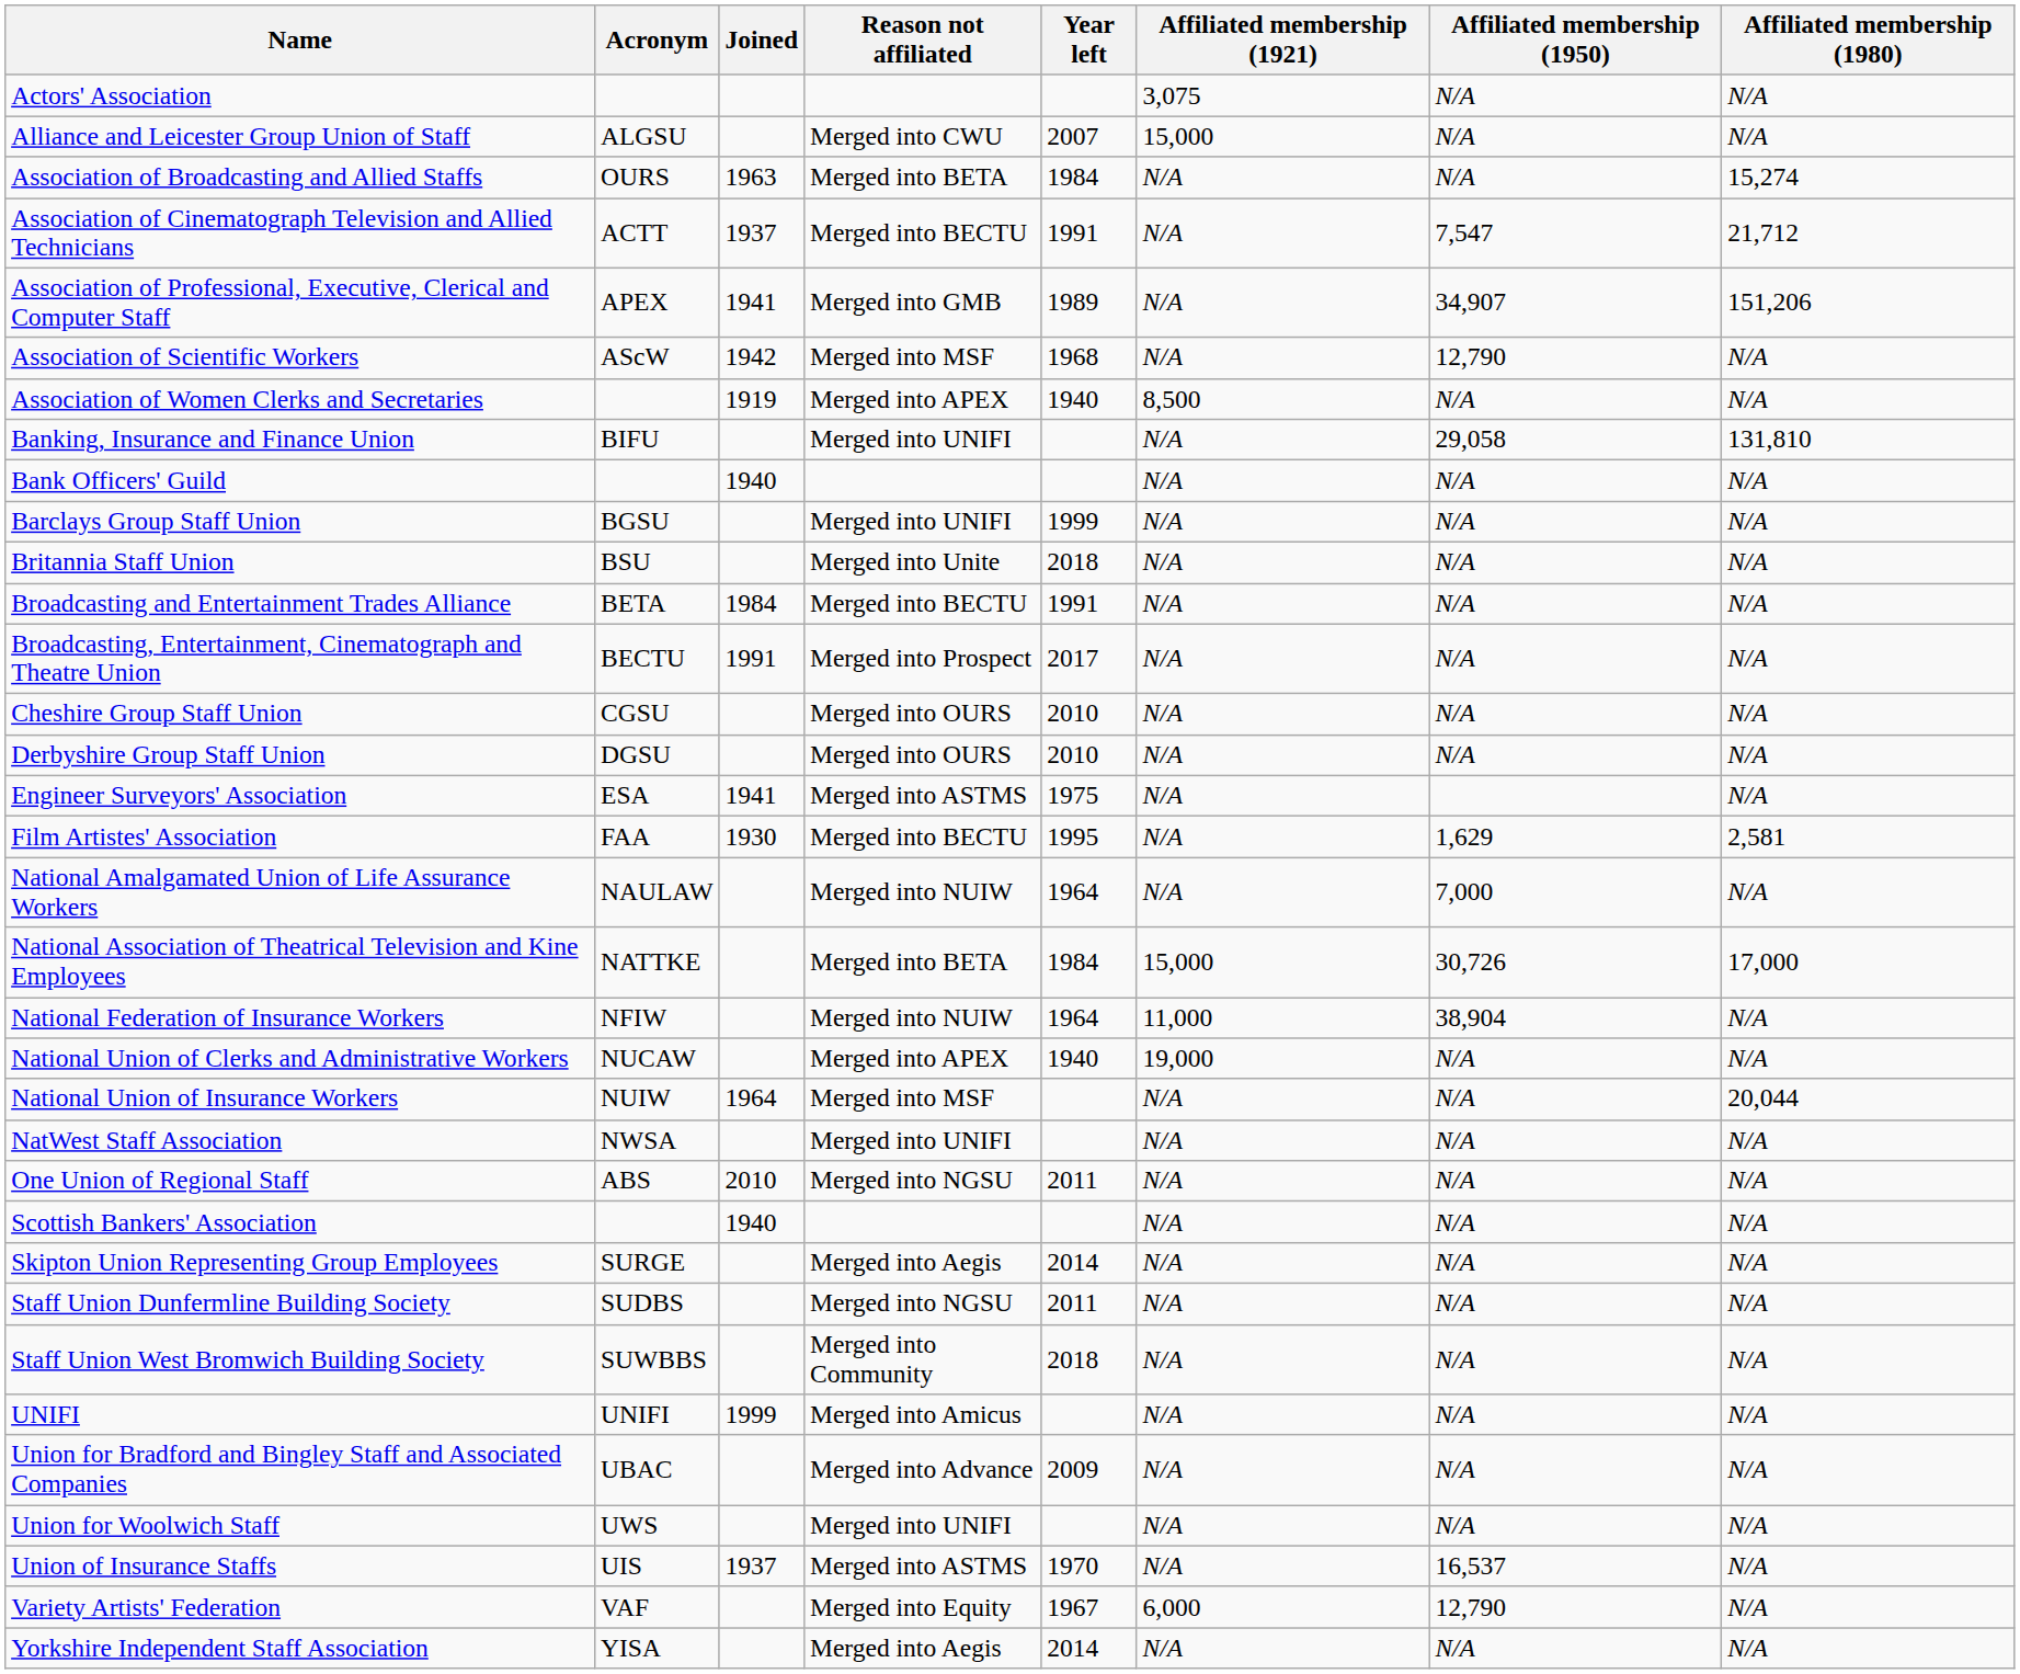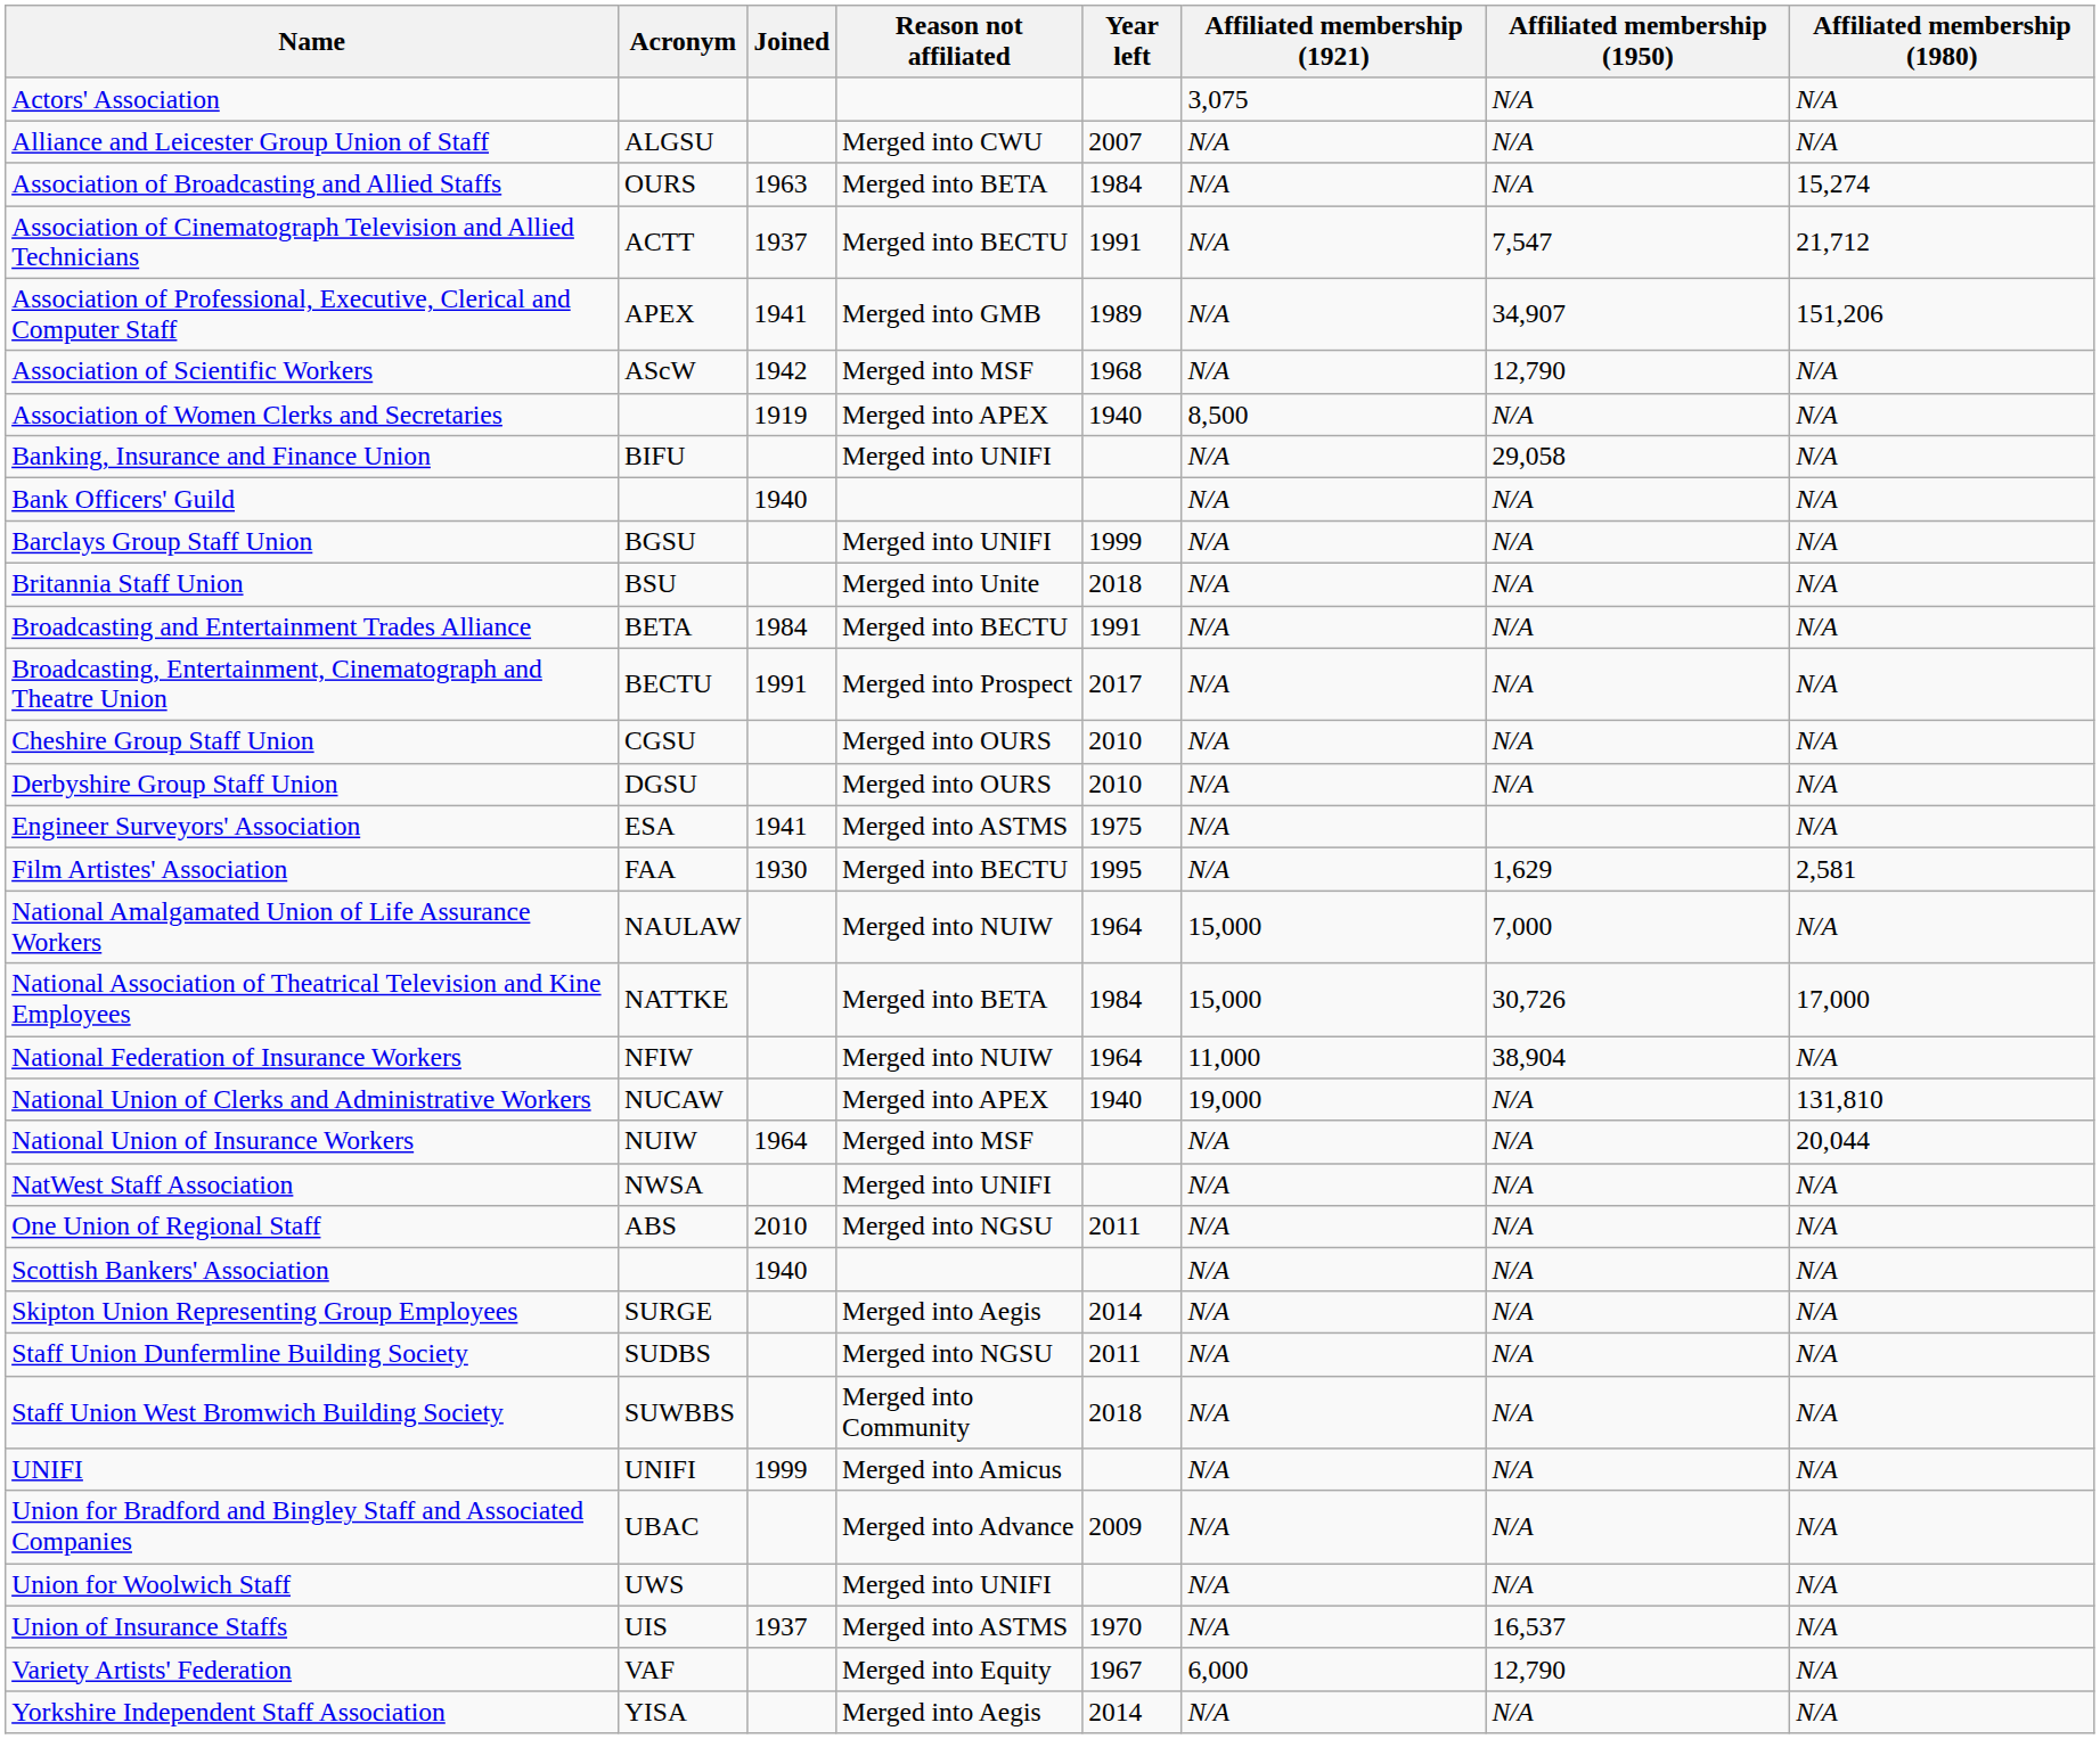 <table class="wikitable sortable">
 <tr>
 <th>Name</th>
 <th>Acronym</th>
 <th>Joined</th>
 <th>Reason not affiliated</th>
 <th>Year left</th>
 <th>Affiliated membership (1921)</th>
 <th>Affiliated membership (1950)</th>
 <th>Affiliated membership (1980)</th>
 </tr>
 <tr>
 <td><a href='#'>Actors' Association</a></td>
 <td></td>
 <td></td>
 <td></td>
 <td></td>
 <td>3,075</td>
 <td><em>N/A</em></td>
 <td><em>N/A</em></td>
 </tr>
 <tr>
 <td><a href='#'>Alliance and Leicester Group Union of Staff</a></td>
 <td>ALGSU</td>
 <td></td>
 <td>Merged into CWU</td>
 <td>2007</td>
-<td>15,000</td>
+<td><em>N/A</em></td>
 <td><em>N/A</em></td>
 <td><em>N/A</em></td>
 </tr>
 <tr>
 <td><a href='#'>Association of Broadcasting and Allied Staffs</a></td>
 <td>OURS</td>
 <td>1963</td>
 <td>Merged into BETA</td>
 <td>1984</td>
 <td><em>N/A</em></td>
 <td><em>N/A</em></td>
 <td>15,274</td>
 </tr>
 <tr>
 <td><a href='#'>Association of Cinematograph Television and Allied Technicians</a></td>
 <td>ACTT</td>
 <td>1937</td>
 <td>Merged into BECTU</td>
 <td>1991</td>
 <td><em>N/A</em></td>
 <td>7,547</td>
 <td>21,712</td>
 </tr>
 <tr>
 <td><a href='#'>Association of Professional, Executive, Clerical and Computer Staff</a></td>
 <td>APEX</td>
 <td>1941</td>
 <td>Merged into GMB</td>
 <td>1989</td>
 <td><em>N/A</em></td>
 <td>34,907</td>
 <td>151,206</td>
 </tr>
 <tr>
 <td><a href='#'>Association of Scientific Workers</a></td>
 <td>AScW</td>
 <td>1942</td>
 <td>Merged into MSF</td>
 <td>1968</td>
 <td><em>N/A</em></td>
 <td>12,790</td>
 <td><em>N/A</em></td>
 </tr>
 <tr>
 <td><a href='#'>Association of Women Clerks and Secretaries</a></td>
 <td></td>
 <td>1919</td>
 <td>Merged into APEX</td>
 <td>1940</td>
 <td>8,500</td>
 <td><em>N/A</em></td>
 <td><em>N/A</em></td>
 </tr>
 <tr>
 <td><a href='#'>Banking, Insurance and Finance Union</a></td>
 <td>BIFU</td>
 <td></td>
 <td>Merged into UNIFI</td>
 <td></td>
 <td><em>N/A</em></td>
 <td>29,058</td>
-<td>131,810</td>
+<td><em>N/A</em></td>
 </tr>
 <tr>
 <td><a href='#'>Bank Officers' Guild</a></td>
 <td></td>
 <td>1940</td>
 <td></td>
 <td></td>
 <td><em>N/A</em></td>
 <td><em>N/A</em></td>
 <td><em>N/A</em></td>
 </tr>
 <tr>
 <td><a href='#'>Barclays Group Staff Union</a></td>
 <td>BGSU</td>
 <td></td>
 <td>Merged into UNIFI</td>
 <td>1999</td>
 <td><em>N/A</em></td>
 <td><em>N/A</em></td>
 <td><em>N/A</em></td>
 </tr>
 <tr>
 <td><a href='#'>Britannia Staff Union</a></td>
 <td>BSU</td>
 <td></td>
 <td>Merged into Unite</td>
 <td>2018</td>
 <td><em>N/A</em></td>
 <td><em>N/A</em></td>
 <td><em>N/A</em></td>
 </tr>
 <tr>
 <td><a href='#'>Broadcasting and Entertainment Trades Alliance</a></td>
 <td>BETA</td>
 <td>1984</td>
 <td>Merged into BECTU</td>
 <td>1991</td>
 <td><em>N/A</em></td>
 <td><em>N/A</em></td>
 <td><em>N/A</em></td>
 </tr>
 <tr>
 <td><a href='#'>Broadcasting, Entertainment, Cinematograph and Theatre Union</a></td>
 <td>BECTU</td>
 <td>1991</td>
 <td>Merged into Prospect</td>
 <td>2017</td>
 <td><em>N/A</em></td>
 <td><em>N/A</em></td>
 <td><em>N/A</em></td>
 </tr>
 <tr>
 <td><a href='#'>Cheshire Group Staff Union</a></td>
 <td>CGSU</td>
 <td></td>
 <td>Merged into OURS</td>
 <td>2010</td>
 <td><em>N/A</em></td>
 <td><em>N/A</em></td>
 <td><em>N/A</em></td>
 </tr>
 <tr>
 <td><a href='#'>Derbyshire Group Staff Union</a></td>
 <td>DGSU</td>
 <td></td>
 <td>Merged into OURS</td>
 <td>2010</td>
 <td><em>N/A</em></td>
 <td><em>N/A</em></td>
 <td><em>N/A</em></td>
 </tr>
 <tr>
 <td><a href='#'>Engineer Surveyors' Association</a></td>
 <td>ESA</td>
 <td>1941</td>
 <td>Merged into ASTMS</td>
 <td>1975</td>
 <td><em>N/A</em></td>
 <td></td>
 <td><em>N/A</em></td>
 </tr>
 <tr>
 <td><a href='#'>Film Artistes' Association</a></td>
 <td>FAA</td>
 <td>1930</td>
 <td>Merged into BECTU</td>
 <td>1995</td>
 <td><em>N/A</em></td>
 <td>1,629</td>
 <td>2,581</td>
 </tr>
 <tr>
 <td><a href='#'>National Amalgamated Union of Life Assurance Workers</a></td>
 <td>NAULAW</td>
 <td></td>
 <td>Merged into NUIW</td>
 <td>1964</td>
-<td><em>N/A</em></td>
+<td>15,000</td>
 <td>7,000</td>
 <td><em>N/A</em></td>
 </tr>
 <tr>
 <td><a href='#'>National Association of Theatrical Television and Kine Employees</a></td>
 <td>NATTKE</td>
 <td></td>
 <td>Merged into BETA</td>
 <td>1984</td>
 <td>15,000</td>
 <td>30,726</td>
 <td>17,000</td>
 </tr>
 <tr>
 <td><a href='#'>National Federation of Insurance Workers</a></td>
 <td>NFIW</td>
 <td></td>
 <td>Merged into NUIW</td>
 <td>1964</td>
 <td>11,000</td>
 <td>38,904</td>
 <td><em>N/A</em></td>
 </tr>
 <tr>
 <td><a href='#'>National Union of Clerks and Administrative Workers</a></td>
 <td>NUCAW</td>
 <td></td>
 <td>Merged into APEX</td>
 <td>1940</td>
 <td>19,000</td>
 <td><em>N/A</em></td>
-<td><em>N/A</em></td>
+<td>131,810</td>
 </tr>
 <tr>
 <td><a href='#'>National Union of Insurance Workers</a></td>
 <td>NUIW</td>
 <td>1964</td>
 <td>Merged into MSF</td>
 <td></td>
 <td><em>N/A</em></td>
 <td><em>N/A</em></td>
 <td>20,044</td>
 </tr>
 <tr>
 <td><a href='#'>NatWest Staff Association</a></td>
 <td>NWSA</td>
 <td></td>
 <td>Merged into UNIFI</td>
 <td></td>
 <td><em>N/A</em></td>
 <td><em>N/A</em></td>
 <td><em>N/A</em></td>
 </tr>
 <tr>
 <td><a href='#'>One Union of Regional Staff</a></td>
 <td>ABS</td>
 <td>2010</td>
 <td>Merged into NGSU</td>
 <td>2011</td>
 <td><em>N/A</em></td>
 <td><em>N/A</em></td>
 <td><em>N/A</em></td>
 </tr>
 <tr>
 <td><a href='#'>Scottish Bankers' Association</a></td>
 <td></td>
 <td>1940</td>
 <td></td>
 <td></td>
 <td><em>N/A</em></td>
 <td><em>N/A</em></td>
 <td><em>N/A</em></td>
 </tr>
 <tr>
 <td><a href='#'>Skipton Union Representing Group Employees</a></td>
 <td>SURGE</td>
 <td></td>
 <td>Merged into Aegis</td>
 <td>2014</td>
 <td><em>N/A</em></td>
 <td><em>N/A</em></td>
 <td><em>N/A</em></td>
 </tr>
 <tr>
 <td><a href='#'>Staff Union Dunfermline Building Society</a></td>
 <td>SUDBS</td>
 <td></td>
 <td>Merged into NGSU</td>
 <td>2011</td>
 <td><em>N/A</em></td>
 <td><em>N/A</em></td>
 <td><em>N/A</em></td>
 </tr>
 <tr>
 <td><a href='#'>Staff Union West Bromwich Building Society</a></td>
 <td>SUWBBS</td>
 <td></td>
 <td>Merged into Community</td>
 <td>2018</td>
 <td><em>N/A</em></td>
 <td><em>N/A</em></td>
 <td><em>N/A</em></td>
 </tr>
 <tr>
 <td><a href='#'>UNIFI</a></td>
 <td>UNIFI</td>
 <td>1999</td>
 <td>Merged into Amicus</td>
 <td></td>
 <td><em>N/A</em></td>
 <td><em>N/A</em></td>
 <td><em>N/A</em></td>
 </tr>
 <tr>
 <td><a href='#'>Union for Bradford and Bingley Staff and Associated Companies</a></td>
 <td>UBAC</td>
 <td></td>
 <td>Merged into Advance</td>
 <td>2009</td>
 <td><em>N/A</em></td>
 <td><em>N/A</em></td>
 <td><em>N/A</em></td>
 </tr>
 <tr>
 <td><a href='#'>Union for Woolwich Staff</a></td>
 <td>UWS</td>
 <td></td>
 <td>Merged into UNIFI</td>
 <td></td>
 <td><em>N/A</em></td>
 <td><em>N/A</em></td>
 <td><em>N/A</em></td>
 </tr>
 <tr>
 <td><a href='#'>Union of Insurance Staffs</a></td>
 <td>UIS</td>
 <td>1937</td>
 <td>Merged into ASTMS</td>
 <td>1970</td>
 <td><em>N/A</em></td>
 <td>16,537</td>
 <td><em>N/A</em></td>
 </tr>
 <tr>
 <td><a href='#'>Variety Artists' Federation</a></td>
 <td>VAF</td>
 <td></td>
 <td>Merged into Equity</td>
 <td>1967</td>
 <td>6,000</td>
 <td>12,790</td>
 <td><em>N/A</em></td>
 </tr>
 <tr>
 <td><a href='#'>Yorkshire Independent Staff Association</a></td>
 <td>YISA</td>
 <td></td>
 <td>Merged into Aegis</td>
 <td>2014</td>
 <td><em>N/A</em></td>
 <td><em>N/A</em></td>
 <td><em>N/A</em></td>
 </tr>
 </table>
